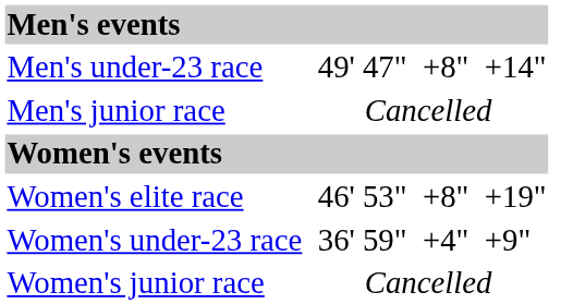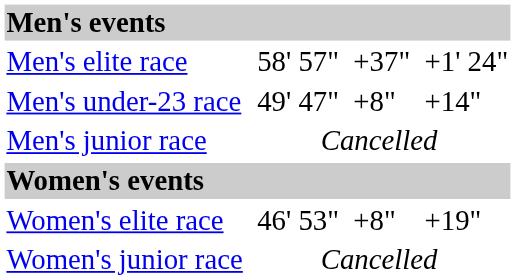 <table>
 <tr bgcolor="#cccccc">
 <td colspan=7><strong>Men's events</strong></td>
+</tr>
+<tr>
+<td><a href='#'>Men's elite race</a></td>
+<td></td>
+<td>58' 57"</td>
+<td></td>
+<td>+37"</td>
+<td></td>
+<td>+1' 24"</td>
 </tr>
 <tr>
 <td><a href='#'>Men's under-23 race</a></td>
 <td></td>
 <td>49' 47"</td>
 <td></td>
 <td>+8"</td>
 <td></td>
 <td>+14"</td>
 </tr>
 <tr>
 <td><a href='#'>Men's junior race</a></td>
 <td colspan=6 align=center><em>Cancelled</em></td>
 </tr>
 <tr bgcolor="#cccccc">
 <td colspan=7><strong>Women's events</strong></td>
 </tr>
 <tr>
 <td><a href='#'>Women's elite race</a></td>
 <td></td>
 <td>46' 53"</td>
 <td></td>
 <td>+8"</td>
 <td></td>
 <td>+19"</td>
 </tr>
 <tr>
-<td><a href='#'>Women's under-23 race</a></td>
-<td></td>
-<td>36' 59"</td>
-<td></td>
-<td>+4"</td>
-<td></td>
-<td>+9"</td>
-</tr>
-<tr>
 <td><a href='#'>Women's junior race</a></td>
 <td colspan=6 align=center><em>Cancelled</em></td>
 </tr>
 </table>
